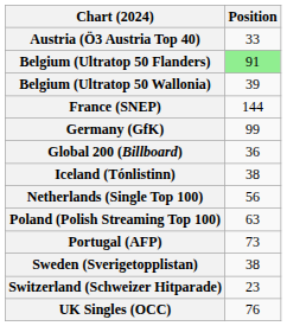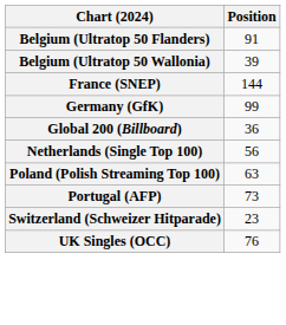 <table class="wikitable sortable plainrowheaders" style="text-align:center">
 <tr>
 <th scope="col">Chart (2024)</th>
 <th scope="col">Position</th>
 </tr>
 <tr>
-<th scope="row">Austria (Ö3 Austria Top 40)</th>
-<td>33</td>
-</tr>
-<tr>
 <th scope="row">Belgium (Ultratop 50 Flanders)</th>
-<td style="background: lightgreen;">91</td>
+<td>91</td>
 </tr>
 <tr>
 <th scope="row">Belgium (Ultratop 50 Wallonia)</th>
 <td>39</td>
 </tr>
 <tr>
 <th scope="row">France (SNEP)</th>
 <td>144</td>
 </tr>
 <tr>
 <th scope="row">Germany (GfK)</th>
 <td>99</td>
 </tr>
 <tr>
 <th scope="row">Global 200 (<em>Billboard</em>)</th>
 <td>36</td>
 </tr>
 <tr>
-<th scope="row">Iceland (Tónlistinn)</th>
-<td>38</td>
-</tr>
-<tr>
 <th scope="row">Netherlands (Single Top 100)</th>
 <td>56</td>
 </tr>
 <tr>
 <th scope="row">Poland (Polish Streaming Top 100)</th>
 <td>63</td>
 </tr>
 <tr>
 <th scope="row">Portugal (AFP)</th>
 <td>73</td>
 </tr>
 <tr>
-<th scope="row">Sweden (Sverigetopplistan)</th>
-<td>38</td>
-</tr>
-<tr>
 <th scope="row">Switzerland (Schweizer Hitparade)</th>
 <td>23</td>
 </tr>
 <tr>
 <th scope="row">UK Singles (OCC)</th>
 <td>76</td>
 </tr>
 </table>
